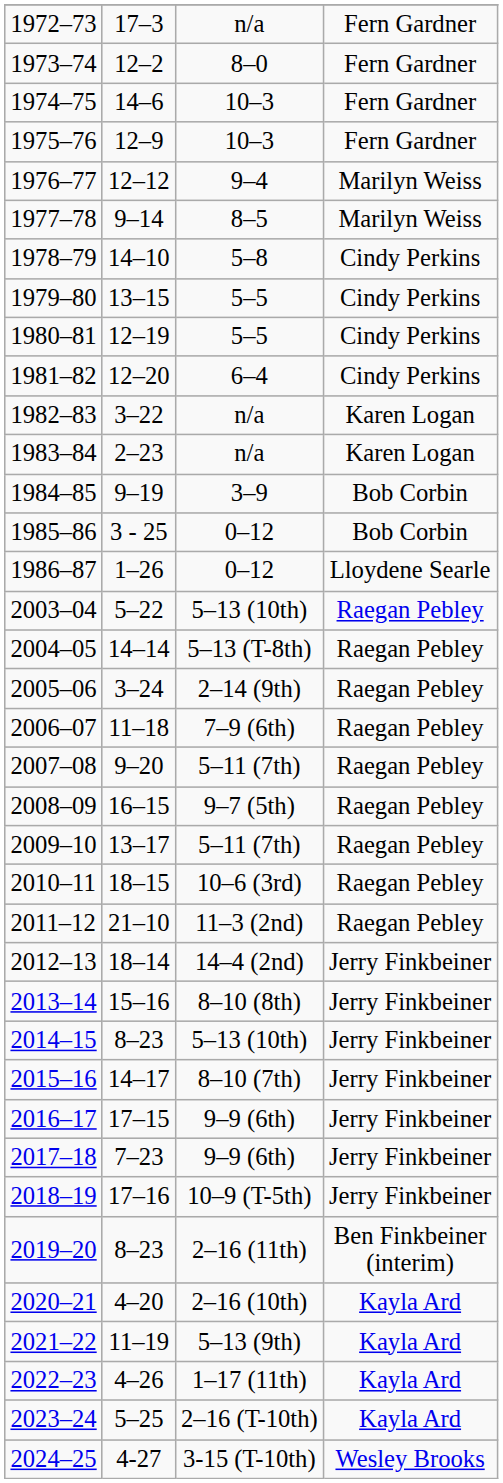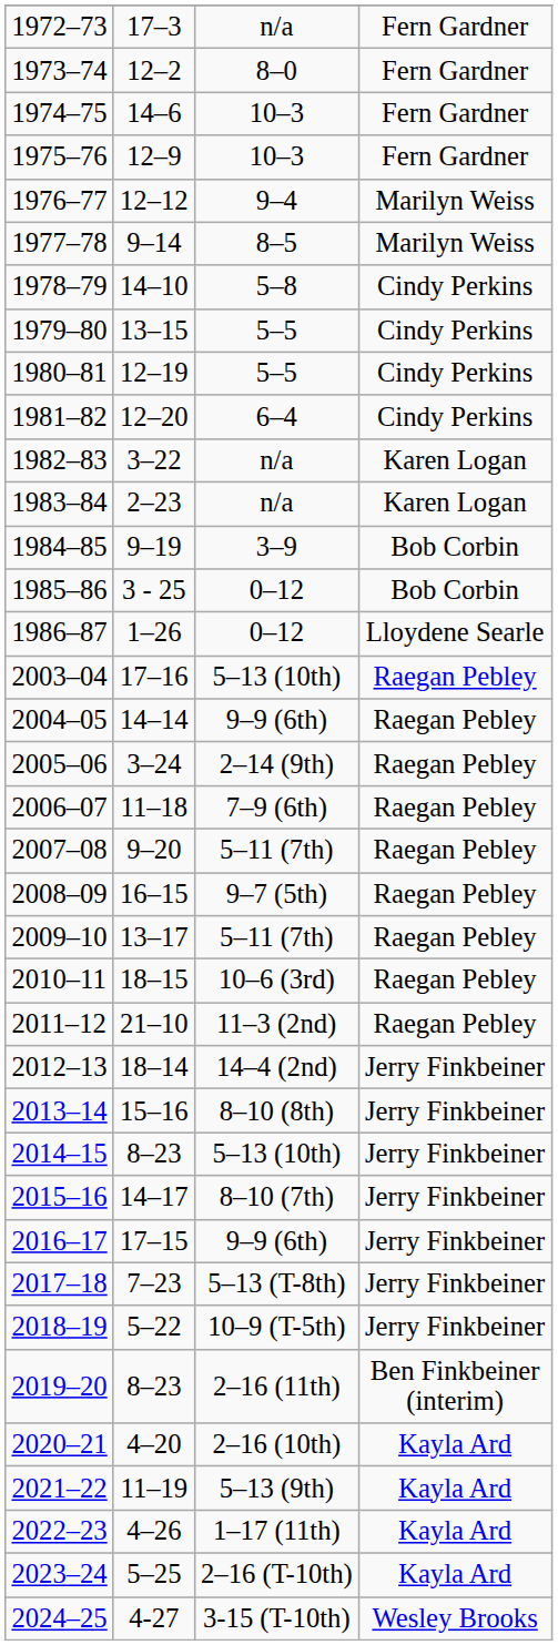 <table class="wikitable" style="text-align:center">
 <tr>
 </tr>
 <tr>
 <td style="text-align:left">1972–73</td>
 <td>17–3</td>
 <td>n/a</td>
 <td>Fern Gardner</td>
 </tr>
 <tr>
 <td style="text-align:left">1973–74</td>
 <td>12–2</td>
 <td>8–0</td>
 <td>Fern Gardner</td>
 </tr>
 <tr>
 <td style="text-align:left">1974–75</td>
 <td>14–6</td>
 <td>10–3</td>
 <td>Fern Gardner</td>
 </tr>
 <tr>
 <td style="text-align:left">1975–76</td>
 <td>12–9</td>
 <td>10–3</td>
 <td>Fern Gardner</td>
 </tr>
 <tr>
 <td style="text-align:left">1976–77</td>
 <td>12–12</td>
 <td>9–4</td>
 <td>Marilyn Weiss</td>
 </tr>
 <tr>
 <td style="text-align:left">1977–78</td>
 <td>9–14</td>
 <td>8–5</td>
 <td>Marilyn Weiss</td>
 </tr>
 <tr>
 <td style="text-align:left">1978–79</td>
 <td>14–10</td>
 <td>5–8</td>
 <td>Cindy Perkins</td>
 </tr>
 <tr>
 <td style="text-align:left">1979–80</td>
 <td>13–15</td>
 <td>5–5</td>
 <td>Cindy Perkins</td>
 </tr>
 <tr>
 <td style="text-align:left">1980–81</td>
 <td>12–19</td>
 <td>5–5</td>
 <td>Cindy Perkins</td>
 </tr>
 <tr>
 <td style="text-align:left">1981–82</td>
 <td>12–20</td>
 <td>6–4</td>
 <td>Cindy Perkins</td>
 </tr>
 <tr>
 <td style="text-align:left">1982–83</td>
 <td>3–22</td>
 <td>n/a</td>
 <td>Karen Logan</td>
 </tr>
 <tr>
 <td style="text-align:left">1983–84</td>
 <td>2–23</td>
 <td>n/a</td>
 <td>Karen Logan</td>
 </tr>
 <tr>
 <td style="text-align:left">1984–85</td>
 <td>9–19</td>
 <td>3–9</td>
 <td>Bob Corbin</td>
 </tr>
 <tr>
 <td style="text-align:left">1985–86</td>
 <td>3 - 25</td>
 <td>0–12</td>
 <td>Bob Corbin</td>
 </tr>
 <tr>
 <td style="text-align:left">1986–87</td>
 <td>1–26</td>
 <td>0–12</td>
 <td>Lloydene Searle</td>
 </tr>
 <tr>
 <td style="text-align:left">2003–04</td>
-<td>5–22</td>
+<td>17–16</td>
 <td>5–13 (10th)</td>
 <td><a href='#'>Raegan Pebley</a></td>
 </tr>
 <tr>
 <td style="text-align:left">2004–05</td>
 <td>14–14</td>
-<td>5–13 (T-8th)</td>
+<td>9–9 (6th)</td>
 <td>Raegan Pebley</td>
 </tr>
 <tr>
 <td style="text-align:left">2005–06</td>
 <td>3–24</td>
 <td>2–14 (9th)</td>
 <td>Raegan Pebley</td>
 </tr>
 <tr>
 <td style="text-align:left">2006–07</td>
 <td>11–18</td>
 <td>7–9 (6th)</td>
 <td>Raegan Pebley</td>
 </tr>
 <tr>
 <td style="text-align:left">2007–08</td>
 <td>9–20</td>
 <td>5–11 (7th)</td>
 <td>Raegan Pebley</td>
 </tr>
 <tr>
 <td style="text-align:left">2008–09</td>
 <td>16–15</td>
 <td>9–7 (5th)</td>
 <td>Raegan Pebley</td>
 </tr>
 <tr>
 <td style="text-align:left">2009–10</td>
 <td>13–17</td>
 <td>5–11 (7th)</td>
 <td>Raegan Pebley</td>
 </tr>
 <tr>
 <td style="text-align:left">2010–11</td>
 <td>18–15</td>
 <td>10–6 (3rd)</td>
 <td>Raegan Pebley</td>
 </tr>
 <tr>
 <td style="text-align:left">2011–12</td>
 <td>21–10</td>
 <td>11–3 (2nd)</td>
 <td>Raegan Pebley</td>
 </tr>
 <tr>
 <td style="text-align:left">2012–13</td>
 <td>18–14</td>
 <td>14–4 (2nd)</td>
 <td>Jerry Finkbeiner</td>
 </tr>
 <tr>
 <td style="text-align:left"><a href='#'>2013–14</a></td>
 <td>15–16</td>
 <td>8–10 (8th)</td>
 <td>Jerry Finkbeiner</td>
 </tr>
 <tr>
 <td style="text-align:left"><a href='#'>2014–15</a></td>
 <td>8–23</td>
 <td>5–13 (10th)</td>
 <td>Jerry Finkbeiner</td>
 </tr>
 <tr>
 <td style="text-align:left"><a href='#'>2015–16</a></td>
 <td>14–17</td>
 <td>8–10 (7th)</td>
 <td>Jerry Finkbeiner</td>
 </tr>
 <tr>
 <td style="text-align:left"><a href='#'>2016–17</a></td>
 <td>17–15</td>
 <td>9–9 (6th)</td>
 <td>Jerry Finkbeiner</td>
 </tr>
 <tr>
 <td style="text-align:left"><a href='#'>2017–18</a></td>
 <td>7–23</td>
-<td>9–9 (6th)</td>
+<td>5–13 (T-8th)</td>
 <td>Jerry Finkbeiner</td>
 </tr>
 <tr>
 <td style="text-align:left"><a href='#'>2018–19</a></td>
-<td>17–16</td>
+<td>5–22</td>
 <td>10–9 (T-5th)</td>
 <td>Jerry Finkbeiner</td>
 </tr>
 <tr>
 <td style="text-align:left"><a href='#'>2019–20</a></td>
 <td>8–23</td>
 <td>2–16 (11th)</td>
 <td>Ben Finkbeiner<br>(interim)</td>
 </tr>
 <tr>
 <td style="text-align:left"><a href='#'>2020–21</a></td>
 <td>4–20</td>
 <td>2–16 (10th)</td>
 <td><a href='#'>Kayla Ard</a></td>
 </tr>
 <tr>
 <td style="text-align:left"><a href='#'>2021–22</a></td>
 <td>11–19</td>
 <td>5–13 (9th)</td>
 <td><a href='#'>Kayla Ard</a></td>
 </tr>
 <tr>
 <td style="text-align:left"><a href='#'>2022–23</a></td>
 <td>4–26</td>
 <td>1–17 (11th)</td>
 <td><a href='#'>Kayla Ard</a></td>
 </tr>
 <tr>
 <td style="text-align:left"><a href='#'>2023–24</a></td>
 <td>5–25</td>
 <td>2–16 (T-10th)</td>
 <td><a href='#'>Kayla Ard</a></td>
 </tr>
 <tr>
 <td><a href='#'>2024–25</a></td>
 <td>4-27</td>
 <td>3-15 (T-10th)</td>
 <td><a href='#'>Wesley Brooks</a></td>
 </tr>
 </table>
